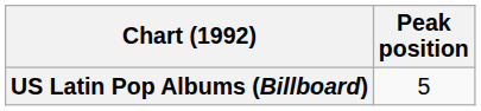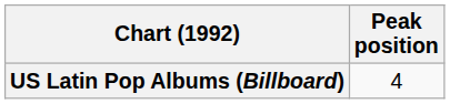 <table class="wikitable  plainrowheaders" style="text-align:center">
 <tr>
 <th scope="col">Chart (1992)</th>
 <th scope="col">Peak<br>position</th>
 </tr>
 <tr>
 <th scope="row">US Latin Pop Albums (<em>Billboard</em>)</th>
-<td>5</td>
+<td>4</td>
 </tr>
 </table>
